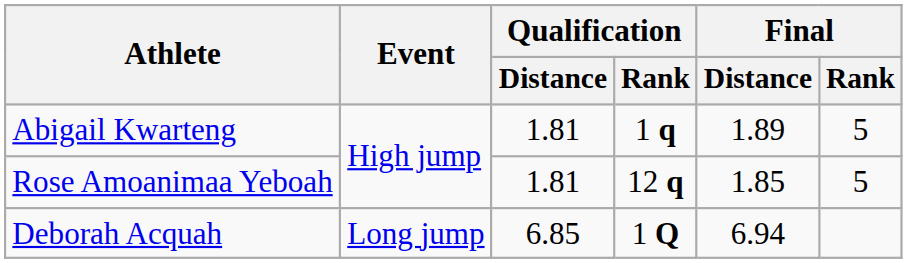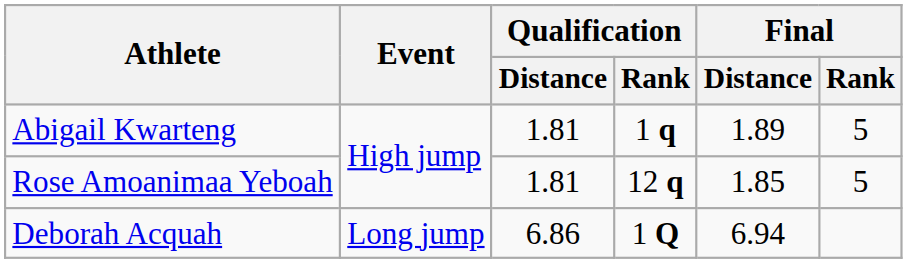 <table class="wikitable" style="font-size:90%">
 <tr>
 <th rowspan=2>Athlete</th>
 <th rowspan=2>Event</th>
 <th colspan=2>Qualification</th>
 <th colspan=2>Final</th>
 </tr>
 <tr style="font-size:95%">
 <th>Distance</th>
 <th>Rank</th>
 <th>Distance</th>
 <th>Rank</th>
 </tr>
 <tr align=center>
 <td align=left><a href='#'>Abigail Kwarteng</a></td>
 <td align=left rowspan=2><a href='#'>High jump</a></td>
 <td>1.81</td>
 <td>1 <strong>q</strong></td>
 <td>1.89</td>
 <td>5</td>
 </tr>
 <tr align=center>
 <td align=left><a href='#'>Rose Amoanimaa Yeboah</a></td>
 <td>1.81</td>
 <td>12 <strong>q</strong></td>
 <td>1.85</td>
 <td>5</td>
 </tr>
 <tr align=center>
 <td align=left><a href='#'>Deborah Acquah</a></td>
 <td align=left><a href='#'>Long jump</a></td>
-<td>6.85</td>
+<td>6.86</td>
 <td>1 <strong>Q</strong></td>
 <td>6.94</td>
 <td></td>
 </tr>
 </table>
